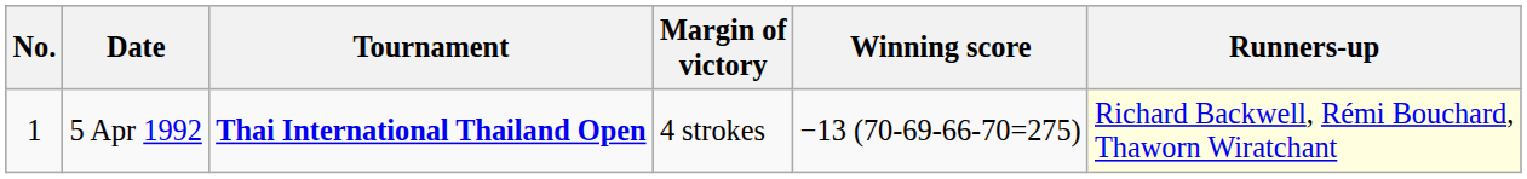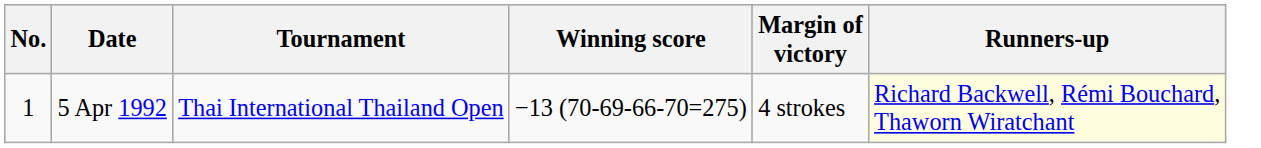 <table class="wikitable" style="font-size:95%;">
 <tr>
 <th>No.</th>
 <th>Date</th>
 <th>Tournament</th>
+<th>Winning score</th>
 <th>Margin of<br>victory</th>
-<th>Winning score</th>
 <th>Runners-up</th>
 </tr>
 <tr>
 <td align=center>1</td>
 <td align=right>5 Apr <a href='#'>1992</a></td>
-<td><strong><a href='#'>Thai International Thailand Open</a></strong></td>
+<td><a href='#'>Thai International Thailand Open</a></td>
+<td>−13 (70-69-66-70=275)</td>
 <td>4 strokes</td>
-<td>−13 (70-69-66-70=275)</td>
 <td style="background: lightyellow;"> <a href='#'>Richard Backwell</a>,  <a href='#'>Rémi Bouchard</a>,<br> <a href='#'>Thaworn Wiratchant</a></td>
 </tr>
 </table>
